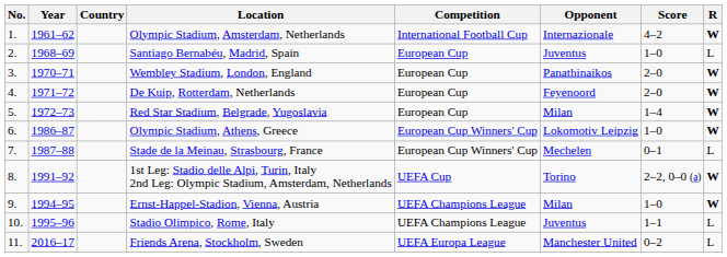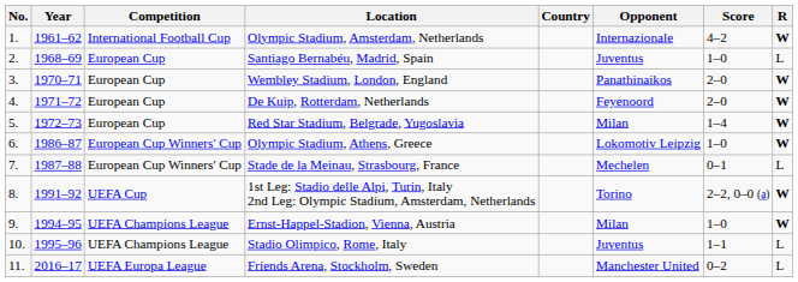 <table class="wikitable">
 <tr>
 <th>No.</th>
 <th>Year</th>
+<th>Competition</th>
+<th>Location</th>
 <th>Country</th>
-<th>Location</th>
-<th>Competition</th>
 <th>Opponent</th>
 <th>Score</th>
 <th>R</th>
 </tr>
 <tr>
 <td>1.</td>
 <td><a href='#'>1961–62</a></td>
+<td><a href='#'>International Football Cup</a></td>
+<td><a href='#'>Olympic Stadium</a>, <a href='#'>Amsterdam</a>, Netherlands</td>
 <td></td>
-<td><a href='#'>Olympic Stadium</a>, <a href='#'>Amsterdam</a>, Netherlands</td>
-<td><a href='#'>International Football Cup</a></td>
 <td><a href='#'>Internazionale</a></td>
 <td>4–2</td>
 <td><strong>W</strong></td>
 </tr>
 <tr>
 <td>2.</td>
 <td><a href='#'>1968–69</a></td>
+<td><a href='#'>European Cup</a></td>
+<td><a href='#'>Santiago Bernabéu</a>, <a href='#'>Madrid</a>, Spain</td>
 <td></td>
-<td><a href='#'>Santiago Bernabéu</a>, <a href='#'>Madrid</a>, Spain</td>
-<td><a href='#'>European Cup</a></td>
 <td><a href='#'>Juventus</a></td>
 <td>1–0</td>
 <td>L</td>
 </tr>
 <tr>
 <td>3.</td>
 <td><a href='#'>1970–71</a></td>
+<td>European Cup</td>
+<td><a href='#'>Wembley Stadium</a>, <a href='#'>London</a>, England</td>
 <td></td>
-<td><a href='#'>Wembley Stadium</a>, <a href='#'>London</a>, England</td>
-<td>European Cup</td>
 <td><a href='#'>Panathinaikos</a></td>
 <td>2–0</td>
 <td><strong>W</strong></td>
 </tr>
 <tr>
 <td>4.</td>
 <td><a href='#'>1971–72</a></td>
+<td>European Cup</td>
+<td><a href='#'>De Kuip</a>, <a href='#'>Rotterdam</a>, Netherlands</td>
 <td></td>
-<td><a href='#'>De Kuip</a>, <a href='#'>Rotterdam</a>, Netherlands</td>
-<td>European Cup</td>
 <td><a href='#'>Feyenoord</a></td>
 <td>2–0</td>
 <td><strong>W</strong></td>
 </tr>
 <tr>
 <td>5.</td>
 <td><a href='#'>1972–73</a></td>
+<td>European Cup</td>
+<td><a href='#'>Red Star Stadium</a>, <a href='#'>Belgrade</a>, <a href='#'>Yugoslavia</a></td>
 <td></td>
-<td><a href='#'>Red Star Stadium</a>, <a href='#'>Belgrade</a>, <a href='#'>Yugoslavia</a></td>
-<td>European Cup</td>
 <td><a href='#'>Milan</a></td>
 <td>1–4</td>
 <td><strong>W</strong></td>
 </tr>
 <tr>
 <td>6.</td>
 <td><a href='#'>1986–87</a></td>
+<td><a href='#'>European Cup Winners' Cup</a></td>
+<td><a href='#'>Olympic Stadium</a>, <a href='#'>Athens</a>, Greece</td>
 <td></td>
-<td><a href='#'>Olympic Stadium</a>, <a href='#'>Athens</a>, Greece</td>
-<td><a href='#'>European Cup Winners' Cup</a></td>
 <td><a href='#'>Lokomotiv Leipzig</a></td>
 <td>1–0</td>
 <td><strong>W</strong></td>
 </tr>
 <tr>
 <td>7.</td>
 <td><a href='#'>1987–88</a></td>
+<td>European Cup Winners' Cup</td>
+<td><a href='#'>Stade de la Meinau</a>, <a href='#'>Strasbourg</a>, France</td>
 <td></td>
-<td><a href='#'>Stade de la Meinau</a>, <a href='#'>Strasbourg</a>, France</td>
-<td>European Cup Winners' Cup</td>
 <td><a href='#'>Mechelen</a></td>
 <td>0–1</td>
 <td>L</td>
 </tr>
 <tr>
 <td>8.</td>
 <td><a href='#'>1991–92</a></td>
+<td><a href='#'>UEFA Cup</a></td>
+<td>1st Leg: <a href='#'>Stadio delle Alpi</a>, <a href='#'>Turin</a>, Italy<br>2nd Leg: Olympic Stadium, Amsterdam, Netherlands</td>
 <td></td>
-<td>1st Leg: <a href='#'>Stadio delle Alpi</a>, <a href='#'>Turin</a>, Italy<br>2nd Leg: Olympic Stadium, Amsterdam, Netherlands</td>
-<td><a href='#'>UEFA Cup</a></td>
 <td><a href='#'>Torino</a></td>
 <td>2–2, 0–0 <small>(<a href='#'>a</a>)</small></td>
 <td><strong>W</strong></td>
 </tr>
 <tr>
 <td>9.</td>
 <td><a href='#'>1994–95</a></td>
+<td><a href='#'>UEFA Champions League</a></td>
+<td><a href='#'>Ernst-Happel-Stadion</a>, <a href='#'>Vienna</a>, Austria</td>
 <td></td>
-<td><a href='#'>Ernst-Happel-Stadion</a>, <a href='#'>Vienna</a>, Austria</td>
-<td><a href='#'>UEFA Champions League</a></td>
 <td><a href='#'>Milan</a></td>
 <td>1–0</td>
 <td><strong>W</strong></td>
 </tr>
 <tr>
 <td>10.</td>
 <td><a href='#'>1995–96</a></td>
+<td>UEFA Champions League</td>
+<td><a href='#'>Stadio Olimpico</a>, <a href='#'>Rome</a>, Italy</td>
 <td></td>
-<td><a href='#'>Stadio Olimpico</a>, <a href='#'>Rome</a>, Italy</td>
-<td>UEFA Champions League</td>
 <td><a href='#'>Juventus</a></td>
 <td>1–1 <small></small></td>
 <td>L</td>
 </tr>
 <tr>
 <td>11.</td>
 <td><a href='#'>2016–17</a></td>
+<td><a href='#'>UEFA Europa League</a></td>
+<td><a href='#'>Friends Arena</a>, <a href='#'>Stockholm</a>, Sweden</td>
 <td></td>
-<td><a href='#'>Friends Arena</a>, <a href='#'>Stockholm</a>, Sweden</td>
-<td><a href='#'>UEFA Europa League</a></td>
 <td><a href='#'>Manchester United</a></td>
 <td>0–2</td>
 <td>L</td>
 </tr>
 </table>
